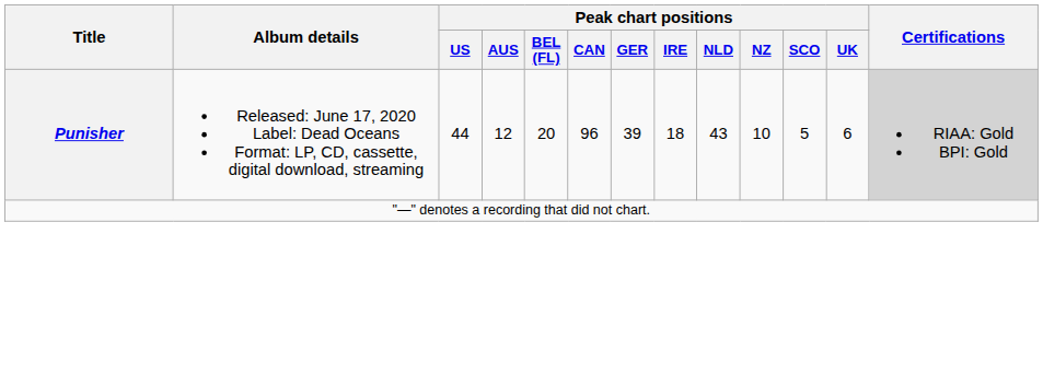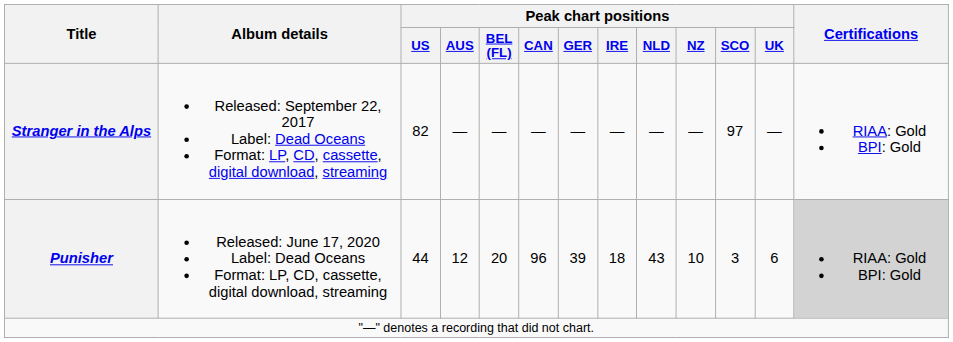 <table class="wikitable plainrowheaders" style="text-align:center;">
 <tr>
 <th scope="col" rowspan="2" style="width:10em;">Title</th>
 <th scope="col" rowspan="2" style="width:16em;">Album details</th>
 <th scope="col" colspan="10">Peak chart positions</th>
 <th scope="col" rowspan="2" style="width:10em;"><a href='#'>Certifications</a></th>
 </tr>
 <tr>
 <th scope="col" style="width:2.5em;font-size:90%;"><a href='#'>US</a><br></th>
 <th scope="col" style="width:2.5em;font-size:90%;"><a href='#'>AUS</a><br></th>
 <th scope="col" style="width:2.5em;font-size:90%;"><a href='#'>BEL<br>(FL)</a><br></th>
 <th scope="col" style="width:2.5em;font-size:90%;"><a href='#'>CAN</a><br></th>
 <th scope="col" style="width:2.5em;font-size:90%;"><a href='#'>GER</a><br></th>
 <th scope="col" style="width:2.5em;font-size:90%;"><a href='#'>IRE</a><br></th>
 <th scope="col" style="width:2.5em;font-size:90%;"><a href='#'>NLD</a><br></th>
 <th scope="col" style="width:2.5em;font-size:90%;"><a href='#'>NZ</a><br></th>
 <th scope="col" style="width:2.5em;font-size:90%;"><a href='#'>SCO</a><br></th>
 <th scope="col" style="width:2.5em;font-size:90%;"><a href='#'>UK</a><br></th>
 </tr>
 <tr>
+<th scope="row"><em><a href='#'>Stranger in the Alps</a></em></th>
+<td><br><ul><li>Released: September 22, 2017</li><li>Label: <a href='#'>Dead Oceans</a></li><li>Format: <a href='#'>LP</a>, <a href='#'>CD</a>, <a href='#'>cassette</a>, <a href='#'>digital download</a>, <a href='#'>streaming</a></li></ul></td>
+<td>82</td>
+<td>—</td>
+<td>—</td>
+<td>—</td>
+<td>—</td>
+<td>—</td>
+<td>—</td>
+<td>—</td>
+<td>97</td>
+<td>—</td>
+<td><br><ul><li><a href='#'>RIAA</a>: Gold</li><li><a href='#'>BPI</a>: Gold</li></ul></td>
+</tr>
+<tr>
 <th scope="row"><em><a href='#'>Punisher</a></em></th>
 <td><br><ul><li>Released: June 17, 2020</li><li>Label: Dead Oceans</li><li>Format: LP, CD, cassette, digital download, streaming</li></ul></td>
 <td>44</td>
 <td>12</td>
 <td>20</td>
 <td>96</td>
 <td>39</td>
 <td>18</td>
 <td>43</td>
 <td>10</td>
-<td>5</td>
+<td>3</td>
 <td>6</td>
 <td style="background: lightgrey;"><br><ul><li>RIAA: Gold</li><li>BPI: Gold</li></ul></td>
 </tr>
 <tr>
 <td colspan="13" style="font-size:85%;">"—" denotes a recording that did not chart.</td>
 </tr>
 </table>
